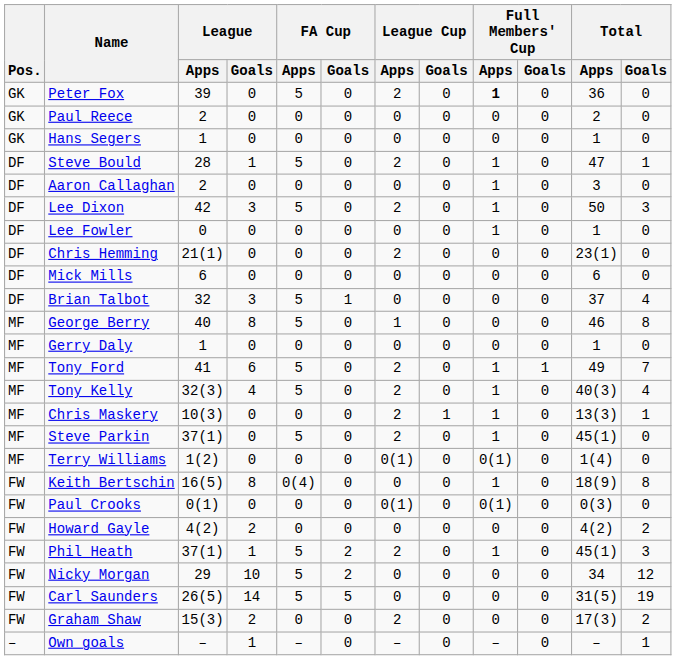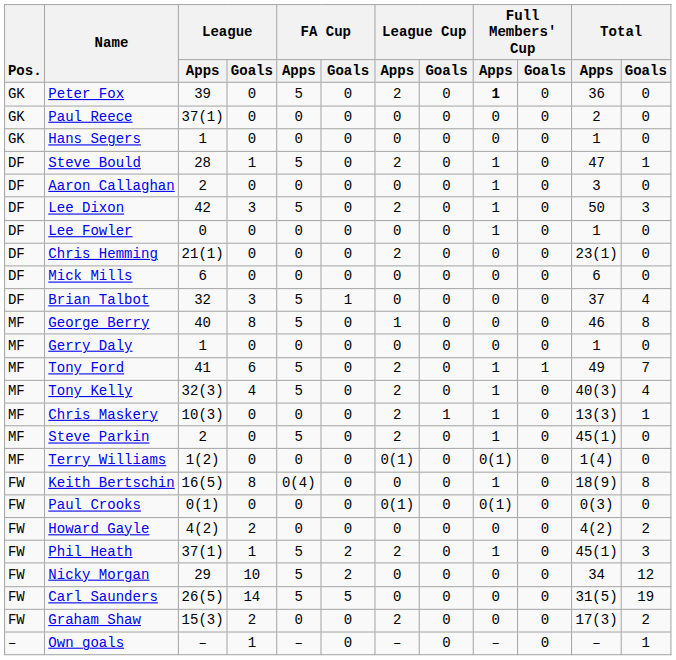 <table class="wikitable" style="text-align:center">
 <tr>
 <th rowspan="2" valign="bottom">Pos.</th>
 <th rowspan="2">Name</th>
 <th colspan="2" width="85">League</th>
 <th colspan="2" width="85">FA Cup</th>
 <th colspan="2" width="85">League Cup</th>
 <th colspan="2" width="85">Full Members' Cup</th>
 <th colspan="2" width="85">Total</th>
 </tr>
 <tr>
 <th>Apps</th>
 <th>Goals</th>
 <th>Apps</th>
 <th>Goals</th>
 <th>Apps</th>
 <th>Goals</th>
 <th>Apps</th>
 <th>Goals</th>
 <th>Apps</th>
 <th>Goals</th>
 </tr>
 <tr>
 <td align="left">GK</td>
 <td align="left"> <a href='#'>Peter Fox</a></td>
 <td>39</td>
 <td>0</td>
 <td>5</td>
 <td>0</td>
 <td>2</td>
 <td>0</td>
 <td><strong>1</strong></td>
 <td>0</td>
 <td>36</td>
 <td>0</td>
 </tr>
 <tr>
 <td align="left">GK</td>
 <td align="left"> <a href='#'>Paul Reece</a></td>
-<td>2</td>
+<td>37(1)</td>
 <td>0</td>
 <td>0</td>
 <td>0</td>
 <td>0</td>
 <td>0</td>
 <td>0</td>
 <td>0</td>
 <td>2</td>
 <td>0</td>
 </tr>
 <tr>
 <td align="left">GK</td>
 <td align="left"> <a href='#'>Hans Segers</a></td>
 <td>1</td>
 <td>0</td>
 <td>0</td>
 <td>0</td>
 <td>0</td>
 <td>0</td>
 <td>0</td>
 <td>0</td>
 <td>1</td>
 <td>0</td>
 </tr>
 <tr>
 <td align="left">DF</td>
 <td align="left"> <a href='#'>Steve Bould</a></td>
 <td>28</td>
 <td>1</td>
 <td>5</td>
 <td>0</td>
 <td>2</td>
 <td>0</td>
 <td>1</td>
 <td>0</td>
 <td>47</td>
 <td>1</td>
 </tr>
 <tr>
 <td align="left">DF</td>
 <td align="left"> <a href='#'>Aaron Callaghan</a></td>
 <td>2</td>
 <td>0</td>
 <td>0</td>
 <td>0</td>
 <td>0</td>
 <td>0</td>
 <td>1</td>
 <td>0</td>
 <td>3</td>
 <td>0</td>
 </tr>
 <tr>
 <td align="left">DF</td>
 <td align="left"> <a href='#'>Lee Dixon</a></td>
 <td>42</td>
 <td>3</td>
 <td>5</td>
 <td>0</td>
 <td>2</td>
 <td>0</td>
 <td>1</td>
 <td>0</td>
 <td>50</td>
 <td>3</td>
 </tr>
 <tr>
 <td align="left">DF</td>
 <td align="left"> <a href='#'>Lee Fowler</a></td>
 <td>0</td>
 <td>0</td>
 <td>0</td>
 <td>0</td>
 <td>0</td>
 <td>0</td>
 <td>1</td>
 <td>0</td>
 <td>1</td>
 <td>0</td>
 </tr>
 <tr>
 <td align="left">DF</td>
 <td align="left"> <a href='#'>Chris Hemming</a></td>
 <td>21(1)</td>
 <td>0</td>
 <td>0</td>
 <td>0</td>
 <td>2</td>
 <td>0</td>
 <td>0</td>
 <td>0</td>
 <td>23(1)</td>
 <td>0</td>
 </tr>
 <tr>
 <td align="left">DF</td>
 <td align="left"> <a href='#'>Mick Mills</a></td>
 <td>6</td>
 <td>0</td>
 <td>0</td>
 <td>0</td>
 <td>0</td>
 <td>0</td>
 <td>0</td>
 <td>0</td>
 <td>6</td>
 <td>0</td>
 </tr>
 <tr>
 <td align="left">DF</td>
 <td align="left"> <a href='#'>Brian Talbot</a></td>
 <td>32</td>
 <td>3</td>
 <td>5</td>
 <td>1</td>
 <td>0</td>
 <td>0</td>
 <td>0</td>
 <td>0</td>
 <td>37</td>
 <td>4</td>
 </tr>
 <tr>
 <td align="left">MF</td>
 <td align="left"> <a href='#'>George Berry</a></td>
 <td>40</td>
 <td>8</td>
 <td>5</td>
 <td>0</td>
 <td>1</td>
 <td>0</td>
 <td>0</td>
 <td>0</td>
 <td>46</td>
 <td>8</td>
 </tr>
 <tr>
 <td align="left">MF</td>
 <td align="left"> <a href='#'>Gerry Daly</a></td>
 <td>1</td>
 <td>0</td>
 <td>0</td>
 <td>0</td>
 <td>0</td>
 <td>0</td>
 <td>0</td>
 <td>0</td>
 <td>1</td>
 <td>0</td>
 </tr>
 <tr>
 <td align="left">MF</td>
 <td align="left"> <a href='#'>Tony Ford</a></td>
 <td>41</td>
 <td>6</td>
 <td>5</td>
 <td>0</td>
 <td>2</td>
 <td>0</td>
 <td>1</td>
 <td>1</td>
 <td>49</td>
 <td>7</td>
 </tr>
 <tr>
 <td align="left">MF</td>
 <td align="left"> <a href='#'>Tony Kelly</a></td>
 <td>32(3)</td>
 <td>4</td>
 <td>5</td>
 <td>0</td>
 <td>2</td>
 <td>0</td>
 <td>1</td>
 <td>0</td>
 <td>40(3)</td>
 <td>4</td>
 </tr>
 <tr>
 <td align="left">MF</td>
 <td align="left"> <a href='#'>Chris Maskery</a></td>
 <td>10(3)</td>
 <td>0</td>
 <td>0</td>
 <td>0</td>
 <td>2</td>
 <td>1</td>
 <td>1</td>
 <td>0</td>
 <td>13(3)</td>
 <td>1</td>
 </tr>
 <tr>
 <td align="left">MF</td>
 <td align="left"> <a href='#'>Steve Parkin</a></td>
-<td>37(1)</td>
+<td>2</td>
 <td>0</td>
 <td>5</td>
 <td>0</td>
 <td>2</td>
 <td>0</td>
 <td>1</td>
 <td>0</td>
 <td>45(1)</td>
 <td>0</td>
 </tr>
 <tr>
 <td align="left">MF</td>
 <td align="left"> <a href='#'>Terry Williams</a></td>
 <td>1(2)</td>
 <td>0</td>
 <td>0</td>
 <td>0</td>
 <td>0(1)</td>
 <td>0</td>
 <td>0(1)</td>
 <td>0</td>
 <td>1(4)</td>
 <td>0</td>
 </tr>
 <tr>
 <td align="left">FW</td>
 <td align="left"> <a href='#'>Keith Bertschin</a></td>
 <td>16(5)</td>
 <td>8</td>
 <td>0(4)</td>
 <td>0</td>
 <td>0</td>
 <td>0</td>
 <td>1</td>
 <td>0</td>
 <td>18(9)</td>
 <td>8</td>
 </tr>
 <tr>
 <td align="left">FW</td>
 <td align="left"> <a href='#'>Paul Crooks</a></td>
 <td>0(1)</td>
 <td>0</td>
 <td>0</td>
 <td>0</td>
 <td>0(1)</td>
 <td>0</td>
 <td>0(1)</td>
 <td>0</td>
 <td>0(3)</td>
 <td>0</td>
 </tr>
 <tr>
 <td align="left">FW</td>
 <td align="left"> <a href='#'>Howard Gayle</a></td>
 <td>4(2)</td>
 <td>2</td>
 <td>0</td>
 <td>0</td>
 <td>0</td>
 <td>0</td>
 <td>0</td>
 <td>0</td>
 <td>4(2)</td>
 <td>2</td>
 </tr>
 <tr>
 <td align="left">FW</td>
 <td align="left"> <a href='#'>Phil Heath</a></td>
 <td>37(1)</td>
 <td>1</td>
 <td>5</td>
 <td>2</td>
 <td>2</td>
 <td>0</td>
 <td>1</td>
 <td>0</td>
 <td>45(1)</td>
 <td>3</td>
 </tr>
 <tr>
 <td align="left">FW</td>
 <td align="left"> <a href='#'>Nicky Morgan</a></td>
 <td>29</td>
 <td>10</td>
 <td>5</td>
 <td>2</td>
 <td>0</td>
 <td>0</td>
 <td>0</td>
 <td>0</td>
 <td>34</td>
 <td>12</td>
 </tr>
 <tr>
 <td align="left">FW</td>
 <td align="left"> <a href='#'>Carl Saunders</a></td>
 <td>26(5)</td>
 <td>14</td>
 <td>5</td>
 <td>5</td>
 <td>0</td>
 <td>0</td>
 <td>0</td>
 <td>0</td>
 <td>31(5)</td>
 <td>19</td>
 </tr>
 <tr>
 <td align="left">FW</td>
 <td align="left"> <a href='#'>Graham Shaw</a></td>
 <td>15(3)</td>
 <td>2</td>
 <td>0</td>
 <td>0</td>
 <td>2</td>
 <td>0</td>
 <td>0</td>
 <td>0</td>
 <td>17(3)</td>
 <td>2</td>
 </tr>
 <tr>
 <td align="left">–</td>
 <td align="left"><a href='#'>Own goals</a></td>
 <td>–</td>
 <td>1</td>
 <td>–</td>
 <td>0</td>
 <td>–</td>
 <td>0</td>
 <td>–</td>
 <td>0</td>
 <td>–</td>
 <td>1</td>
 </tr>
 </table>
